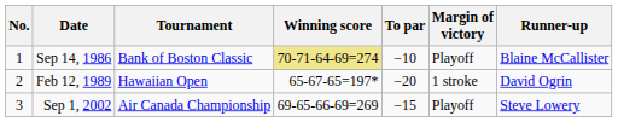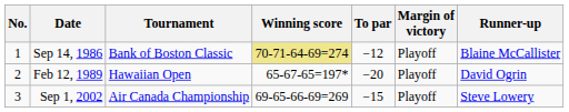 <table class="wikitable" style="font-size:95%;">
 <tr>
 <th>No.</th>
 <th>Date</th>
 <th>Tournament</th>
 <th>Winning score</th>
 <th>To par</th>
 <th>Margin of<br>victory</th>
 <th>Runner-up</th>
 </tr>
 <tr>
 <td align=center>1</td>
 <td align=right>Sep 14, <a href='#'>1986</a></td>
 <td><a href='#'>Bank of Boston Classic</a></td>
 <td style="background: khaki;">70-71-64-69=274</td>
-<td align=center>−10</td>
+<td align=center>−12</td>
 <td>Playoff</td>
 <td> <a href='#'>Blaine McCallister</a></td>
 </tr>
 <tr>
 <td align=center>2</td>
 <td align=right>Feb 12, <a href='#'>1989</a></td>
 <td><a href='#'>Hawaiian Open</a></td>
 <td align=right>65-67-65=197*</td>
 <td align=center>−20</td>
-<td>1 stroke</td>
+<td>Playoff</td>
 <td> <a href='#'>David Ogrin</a></td>
 </tr>
 <tr>
 <td align=center>3</td>
 <td align=right>Sep 1, <a href='#'>2002</a></td>
 <td><a href='#'>Air Canada Championship</a></td>
 <td>69-65-66-69=269</td>
 <td align=center>−15</td>
 <td>Playoff</td>
 <td> <a href='#'>Steve Lowery</a></td>
 </tr>
 </table>
